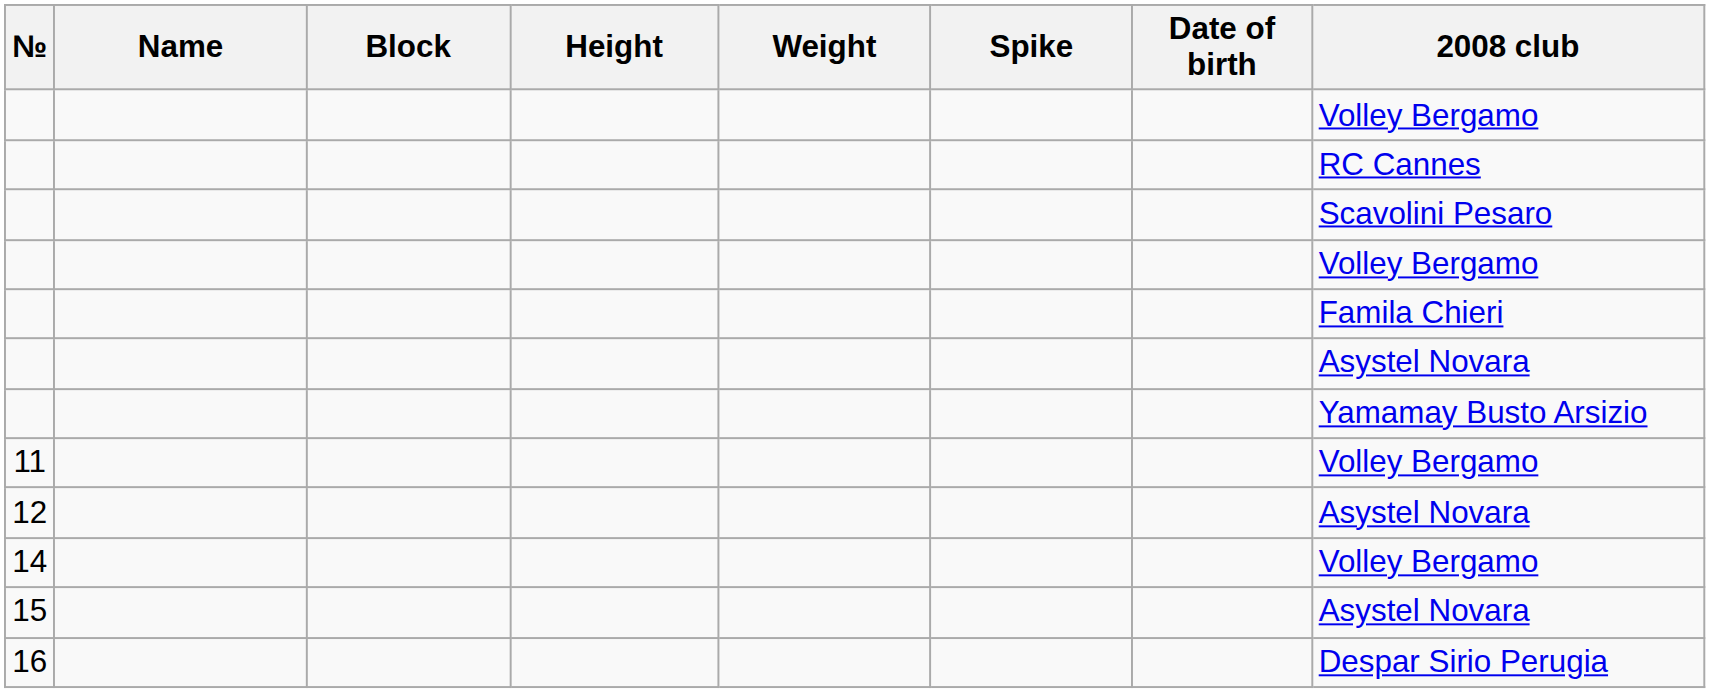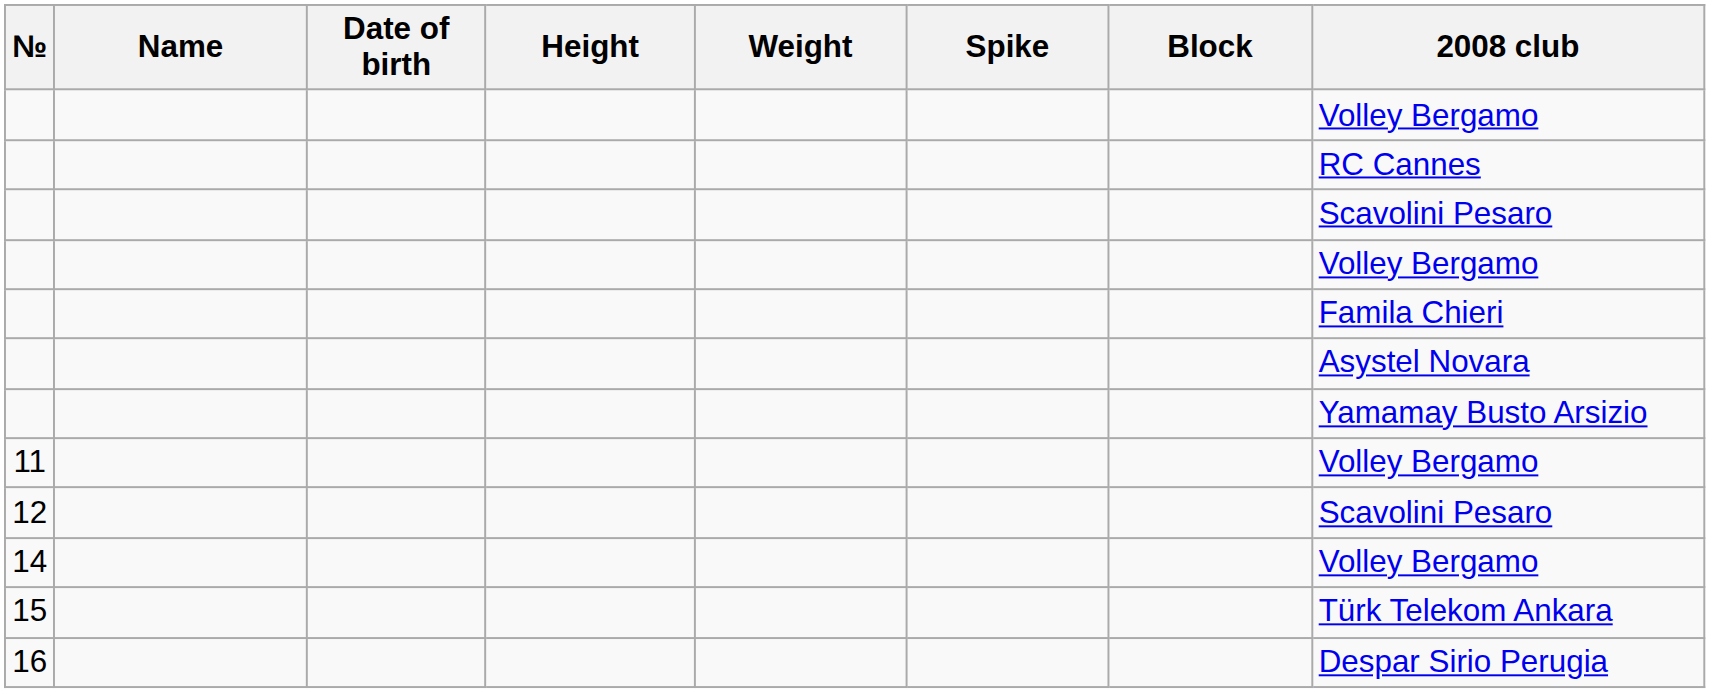 <table class="wikitable sortable" style="font-size:100%; text-align:center;">
 <tr>
 <th>№</th>
 <th style="width:12em">Name</th>
-<th style="width:9em">Block</th>
+<th style="width:8em">Date of birth</th>
 <th style="width:9em">Height</th>
 <th style="width:9em">Weight</th>
 <th style="width:9em">Spike</th>
-<th style="width:8em">Date of birth</th>
+<th style="width:9em">Block</th>
 <th style="width:19em">2008 club</th>
 </tr>
 <tr>
 <td></td>
 <td style="text-align:left;"></td>
+<td style="text-align:right;"></td>
 <td></td>
 <td></td>
 <td></td>
 <td></td>
-<td style="text-align:right;"></td>
 <td style="text-align:left;"> <a href='#'>Volley Bergamo</a></td>
 </tr>
 <tr>
 <td></td>
 <td style="text-align:left;"></td>
+<td style="text-align:right;"></td>
 <td></td>
 <td></td>
 <td></td>
 <td></td>
-<td style="text-align:right;"></td>
 <td style="text-align:left;"> <a href='#'>RC Cannes</a></td>
 </tr>
 <tr>
 <td></td>
 <td style="text-align:left;"></td>
+<td style="text-align:right;"></td>
 <td></td>
 <td></td>
 <td></td>
 <td></td>
-<td style="text-align:right;"></td>
 <td style="text-align:left;"> <a href='#'>Scavolini Pesaro</a></td>
 </tr>
 <tr>
 <td></td>
 <td style="text-align:left;"></td>
+<td style="text-align:right;"></td>
 <td></td>
 <td></td>
 <td></td>
 <td></td>
-<td style="text-align:right;"></td>
 <td style="text-align:left;"> <a href='#'>Volley Bergamo</a></td>
 </tr>
 <tr>
 <td></td>
 <td style="text-align:left;"></td>
+<td style="text-align:right;"></td>
 <td></td>
 <td></td>
 <td></td>
 <td></td>
-<td style="text-align:right;"></td>
 <td style="text-align:left;"> <a href='#'>Famila Chieri</a></td>
 </tr>
 <tr>
 <td></td>
 <td style="text-align:left;"></td>
+<td style="text-align:right;"></td>
 <td></td>
 <td></td>
 <td></td>
 <td></td>
-<td style="text-align:right;"></td>
 <td style="text-align:left;"> <a href='#'>Asystel Novara</a></td>
 </tr>
 <tr>
 <td></td>
 <td style="text-align:left;"></td>
+<td style="text-align:right;"></td>
 <td></td>
 <td></td>
 <td></td>
 <td></td>
-<td style="text-align:right;"></td>
 <td style="text-align:left;"> <a href='#'>Yamamay Busto Arsizio</a></td>
 </tr>
 <tr>
 <td>11</td>
 <td style="text-align:left;"></td>
+<td style="text-align:right;"></td>
 <td></td>
 <td></td>
 <td></td>
 <td></td>
-<td style="text-align:right;"></td>
 <td style="text-align:left;"> <a href='#'>Volley Bergamo</a></td>
 </tr>
 <tr>
 <td>12</td>
 <td style="text-align:left;"></td>
+<td style="text-align:right;"></td>
 <td></td>
 <td></td>
 <td></td>
 <td></td>
-<td style="text-align:right;"></td>
-<td style="text-align:left;"> <a href='#'>Asystel Novara</a></td>
+<td style="text-align:left;"> <a href='#'>Scavolini Pesaro</a></td>
 </tr>
 <tr>
 <td>14</td>
 <td style="text-align:left;"></td>
+<td style="text-align:right;"></td>
 <td></td>
 <td></td>
 <td></td>
 <td></td>
-<td style="text-align:right;"></td>
 <td style="text-align:left;"> <a href='#'>Volley Bergamo</a></td>
 </tr>
 <tr>
 <td>15</td>
 <td style="text-align:left;"></td>
+<td style="text-align:right;"></td>
 <td></td>
 <td></td>
 <td></td>
 <td></td>
-<td style="text-align:right;"></td>
-<td style="text-align:left;"> <a href='#'>Asystel Novara</a></td>
+<td style="text-align:left;"> <a href='#'>Türk Telekom Ankara</a></td>
 </tr>
 <tr>
 <td>16</td>
 <td style="text-align:left;"></td>
+<td style="text-align:right;"></td>
 <td></td>
 <td></td>
 <td></td>
 <td></td>
-<td style="text-align:right;"></td>
 <td style="text-align:left;"> <a href='#'>Despar Sirio Perugia</a></td>
 </tr>
 </table>
